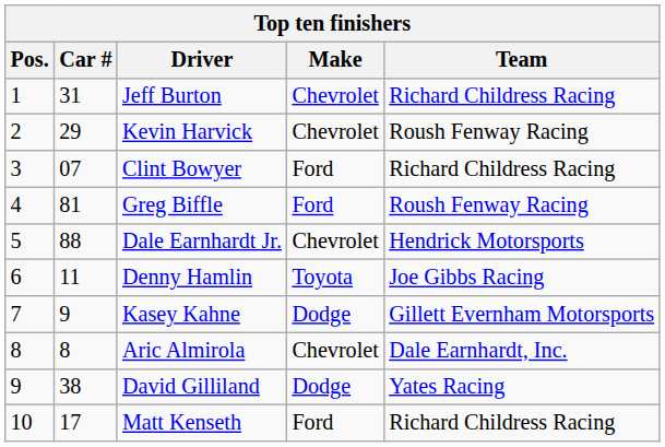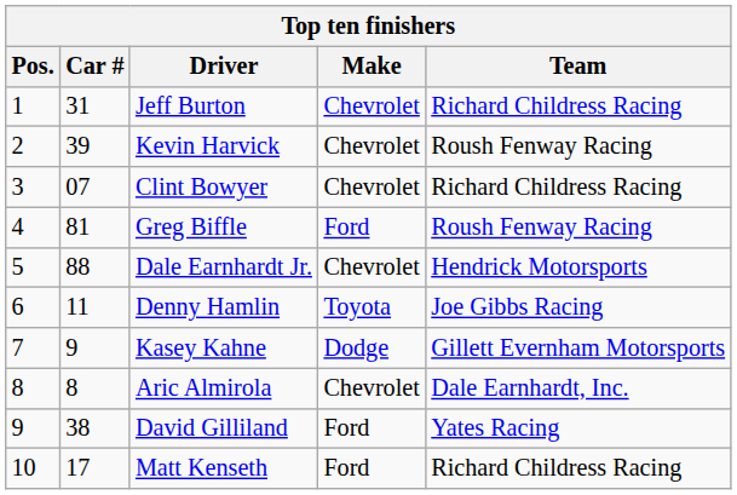 <table class="wikitable" style="font-size: 90%;">
 <tr>
 <th colspan=9>Top ten finishers</th>
 </tr>
 <tr>
 <th>Pos.</th>
 <th>Car #</th>
 <th>Driver</th>
 <th>Make</th>
 <th>Team</th>
 </tr>
 <tr>
 <td>1</td>
 <td>31</td>
 <td><a href='#'>Jeff Burton</a></td>
 <td><a href='#'>Chevrolet</a></td>
 <td><a href='#'>Richard Childress Racing</a></td>
 </tr>
 <tr>
 <td>2</td>
-<td>29</td>
+<td>39</td>
 <td><a href='#'>Kevin Harvick</a></td>
 <td>Chevrolet</td>
 <td>Roush Fenway Racing</td>
 </tr>
 <tr>
 <td>3</td>
 <td>07</td>
 <td><a href='#'>Clint Bowyer</a></td>
-<td>Ford</td>
+<td>Chevrolet</td>
 <td>Richard Childress Racing</td>
 </tr>
 <tr>
 <td>4</td>
 <td>81</td>
 <td><a href='#'>Greg Biffle</a></td>
 <td><a href='#'>Ford</a></td>
 <td><a href='#'>Roush Fenway Racing</a></td>
 </tr>
 <tr>
 <td>5</td>
 <td>88</td>
 <td><a href='#'>Dale Earnhardt Jr.</a></td>
 <td>Chevrolet</td>
 <td><a href='#'>Hendrick Motorsports</a></td>
 </tr>
 <tr>
 <td>6</td>
 <td>11</td>
 <td><a href='#'>Denny Hamlin</a></td>
 <td><a href='#'>Toyota</a></td>
 <td><a href='#'>Joe Gibbs Racing</a></td>
 </tr>
 <tr>
 <td>7</td>
 <td>9</td>
 <td><a href='#'>Kasey Kahne</a></td>
 <td><a href='#'>Dodge</a></td>
 <td><a href='#'>Gillett Evernham Motorsports</a></td>
 </tr>
 <tr>
 <td>8</td>
 <td>8</td>
 <td><a href='#'>Aric Almirola</a></td>
 <td>Chevrolet</td>
 <td><a href='#'>Dale Earnhardt, Inc.</a></td>
 </tr>
 <tr>
 <td>9</td>
 <td>38</td>
 <td><a href='#'>David Gilliland</a></td>
-<td><a href='#'>Dodge</a></td>
+<td>Ford</td>
 <td><a href='#'>Yates Racing</a></td>
 </tr>
 <tr>
 <td>10</td>
 <td>17</td>
 <td><a href='#'>Matt Kenseth</a></td>
 <td>Ford</td>
 <td>Richard Childress Racing</td>
 </tr>
 </table>
